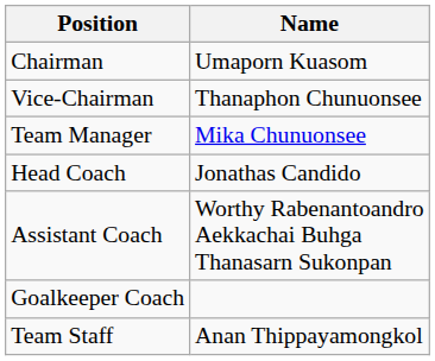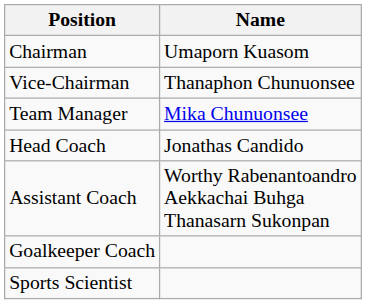 <table class="wikitable">
 <tr>
 <th>Position</th>
 <th>Name</th>
 </tr>
 <tr>
 <td>Chairman</td>
 <td> Umaporn Kuasom</td>
 </tr>
 <tr>
 <td>Vice-Chairman</td>
 <td> Thanaphon Chunuonsee</td>
 </tr>
 <tr>
 <td>Team Manager</td>
 <td> <a href='#'>Mika Chunuonsee</a></td>
 </tr>
 <tr>
 <td>Head Coach</td>
 <td> Jonathas Candido</td>
 </tr>
 <tr>
 <td>Assistant Coach</td>
 <td> Worthy Rabenantoandro<br> Aekkachai Buhga<br> Thanasarn Sukonpan</td>
 </tr>
 <tr>
 <td>Goalkeeper Coach</td>
 <td></td>
 </tr>
 <tr>
-<td>Team Staff</td>
-<td> Anan Thippayamongkol</td>
+<td>Sports Scientist</td>
+<td></td>
 </tr>
 </table>
